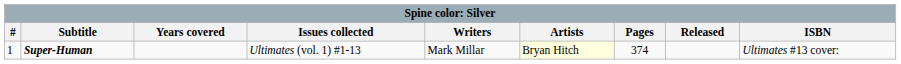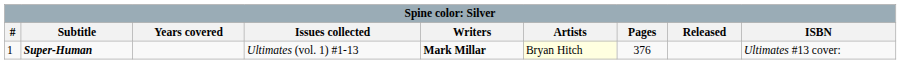 <table class="wikitable sortable" width="98%">
 <tr>
 <th colspan=9 style="background-color: #9AACB6;">Spine color: Silver</th>
 </tr>
 <tr>
 <th class="unsortable">#</th>
 <th>Subtitle</th>
 <th>Years covered</th>
 <th class="unsortable">Issues collected</th>
 <th class="unsortable">Writers</th>
 <th class="unsortable">Artists</th>
 <th class="unsortable">Pages</th>
 <th>Released</th>
 <th class="unsortable">ISBN</th>
 </tr>
 <tr>
 <td>1</td>
 <td><strong><em>Super-Human</em></strong></td>
 <td></td>
 <td><em>Ultimates</em> (vol. 1) #1-13</td>
-<td>Mark Millar</td>
+<td><strong>Mark Millar</strong></td>
 <td style="background: lightyellow;">Bryan Hitch</td>
-<td style="text-align: center;">374</td>
+<td style="text-align: center;">376</td>
 <td></td>
 <td><em>Ultimates</em> #13 cover: </td>
 </tr>
 </table>
